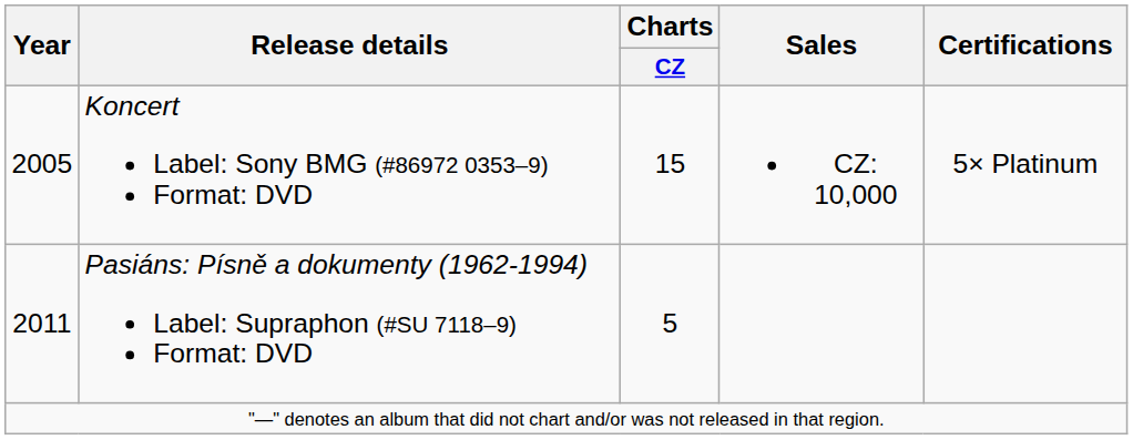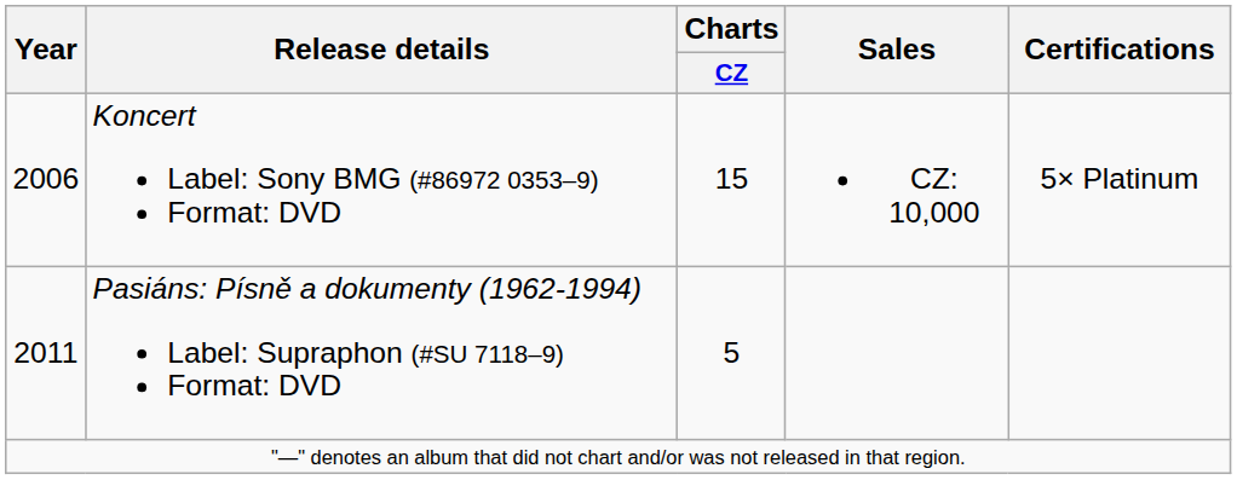 <table class="wikitable" style="text-align:center;">
 <tr>
 <th rowspan="2" width="1">Year</th>
 <th rowspan="2" width="310">Release details</th>
 <th colspan="1" width="43">Charts</th>
 <th rowspan="2" width="112">Sales</th>
 <th rowspan="2" width="112">Certifications</th>
 </tr>
 <tr style="font-size:smaller;">
 <th colspan="1" width="43"><a href='#'>CZ</a></th>
 </tr>
 <tr>
-<td>2005</td>
+<td>2006</td>
 <td align="left"><em>Koncert</em><br><ul><li>Label: Sony BMG <small>(#86972 0353–9)</small></li><li>Format: DVD</li></ul></td>
 <td>15</td>
 <td><br><ul><li>CZ: 10,000</li></ul></td>
 <td>5× Platinum</td>
 </tr>
 <tr>
 <td>2011</td>
 <td align="left"><em>Pasiáns: Písně a dokumenty (1962-1994)</em><br><ul><li>Label: Supraphon <small>(#SU 7118–9)</small></li><li>Format: DVD</li></ul></td>
 <td>5</td>
 <td></td>
 <td></td>
 </tr>
 <tr>
 <td colspan="5" style="font-size: 8pt">"—" denotes an album that did not chart and/or was not released in that region.</td>
 </tr>
 </table>
